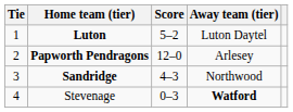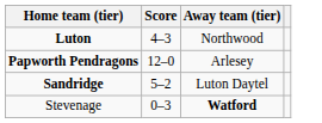 <table class="wikitable" style="text-align:center; font-size:85%">
 <tr>
-<th>Tie</th>
 <th>Home team (tier)</th>
 <th>Score</th>
 <th>Away team (tier)</th>
 <th></th>
 </tr>
 <tr>
-<td align="center">1</td>
 <td><strong>Luton</strong></td>
-<td align="center">5–2</td>
-<td>Luton Daytel</td>
+<td align="center">4–3</td>
+<td>Northwood</td>
 <td></td>
 </tr>
 <tr>
-<td align="center">2</td>
 <td><strong>Papworth Pendragons</strong></td>
 <td align="center">12–0</td>
 <td>Arlesey</td>
 <td></td>
 </tr>
 <tr>
-<td align="center">3</td>
 <td><strong>Sandridge</strong></td>
-<td align="center">4–3</td>
-<td>Northwood</td>
+<td align="center">5–2</td>
+<td>Luton Daytel</td>
 <td></td>
 </tr>
 <tr>
-<td align="center">4</td>
 <td>Stevenage</td>
 <td align="center">0–3</td>
 <td><strong>Watford</strong></td>
 <td></td>
 </tr>
 </table>
